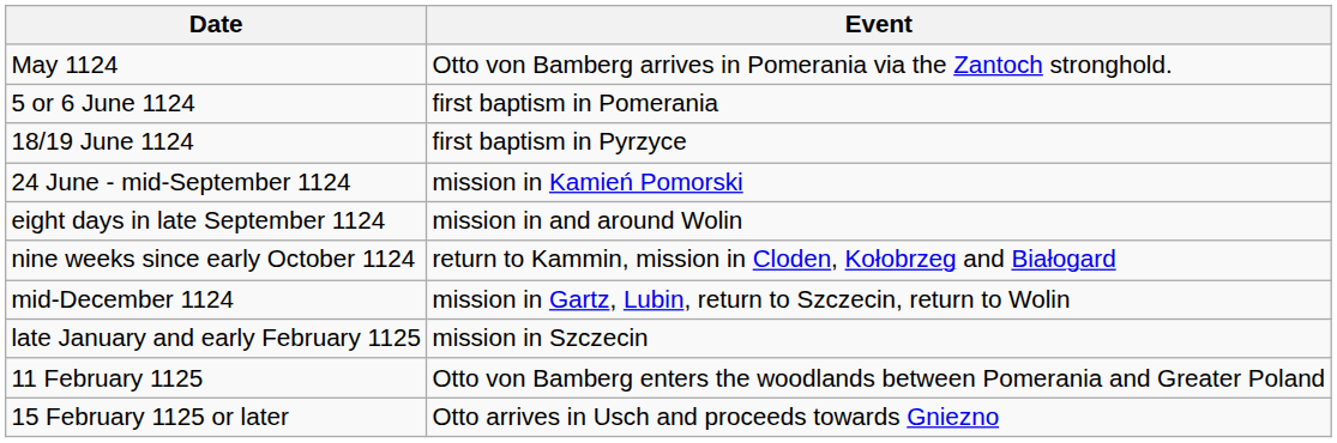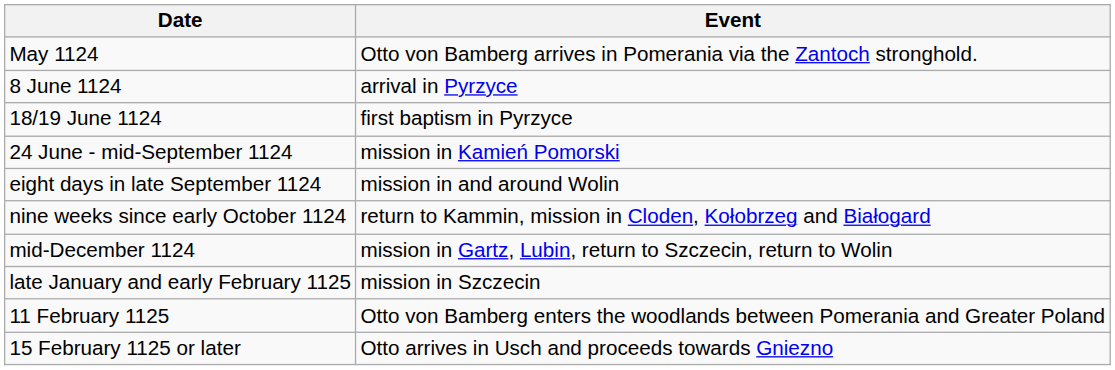 <table class=wikitable>
 <tr>
 <th>Date</th>
 <th>Event</th>
 </tr>
 <tr>
 <td>May 1124</td>
 <td>Otto von Bamberg arrives in Pomerania via the <a href='#'>Zantoch</a> stronghold.</td>
 </tr>
 <tr>
-<td>5 or 6 June 1124</td>
-<td>first baptism in Pomerania</td>
+<td>8 June 1124</td>
+<td>arrival in <a href='#'>Pyrzyce</a></td>
 </tr>
 <tr>
 <td>18/19 June 1124</td>
 <td>first baptism in Pyrzyce</td>
 </tr>
 <tr>
 <td>24 June - mid-September 1124</td>
 <td>mission in <a href='#'>Kamień Pomorski</a></td>
 </tr>
 <tr>
 <td>eight days in late September 1124</td>
 <td>mission in and around Wolin</td>
 </tr>
 <tr>
 <td>nine weeks since early October 1124</td>
 <td>return to Kammin, mission in <a href='#'>Cloden</a>, <a href='#'>Kołobrzeg</a> and <a href='#'>Białogard</a></td>
 </tr>
 <tr>
 <td>mid-December 1124</td>
 <td>mission in <a href='#'>Gartz</a>, <a href='#'>Lubin</a>, return to Szczecin, return to Wolin</td>
 </tr>
 <tr>
 <td>late January and early February 1125</td>
 <td>mission in Szczecin</td>
 </tr>
 <tr>
 <td>11 February 1125</td>
 <td>Otto von Bamberg enters the woodlands between Pomerania and Greater Poland</td>
 </tr>
 <tr>
 <td>15 February 1125 or later</td>
 <td>Otto arrives in Usch and proceeds towards <a href='#'>Gniezno</a></td>
 </tr>
 </table>
